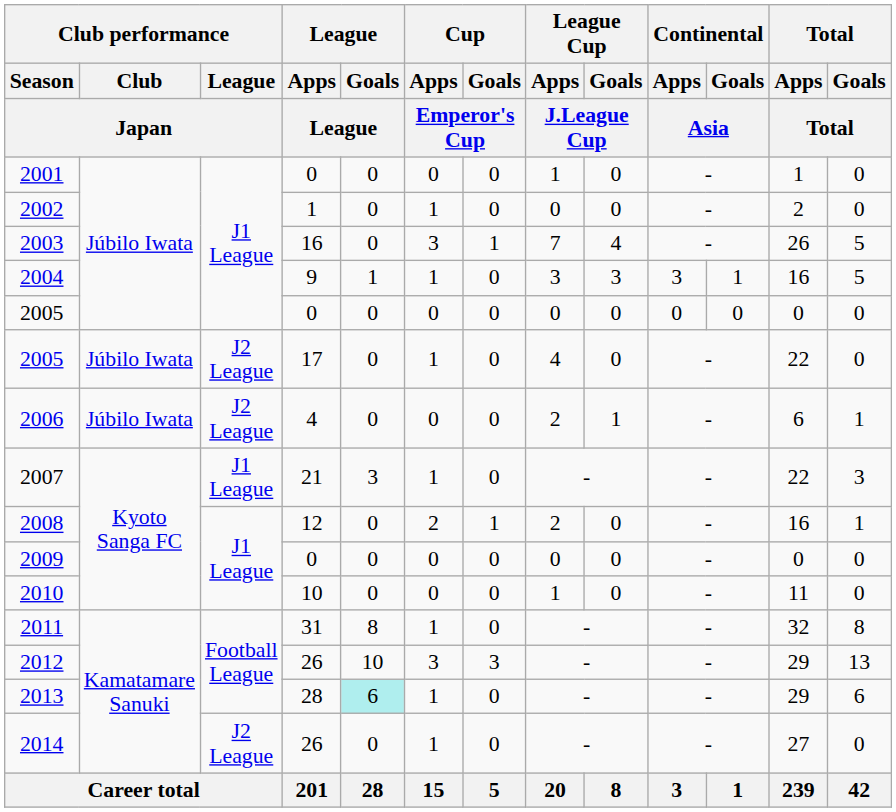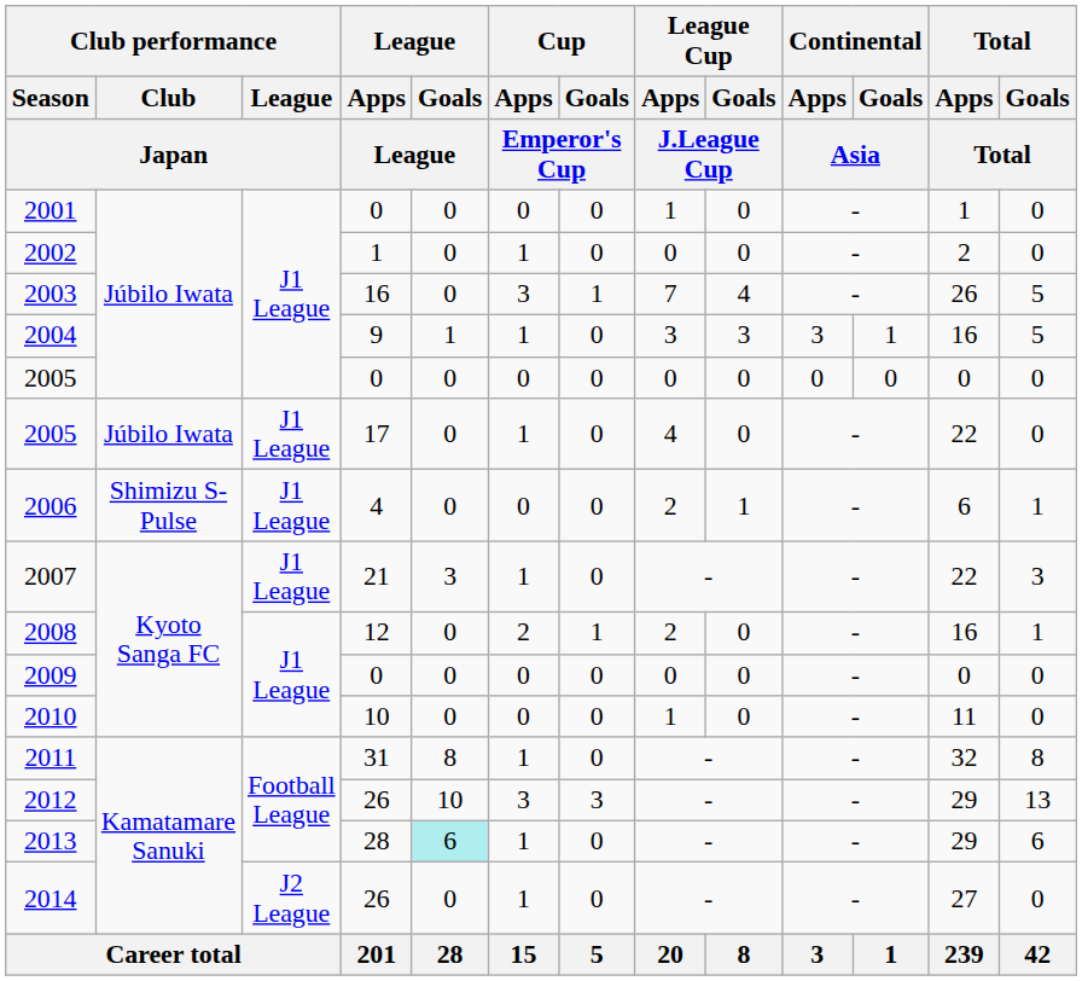 <table class="wikitable" style="text-align:center">
 <tr>
 <th colspan=3>Club performance</th>
 <th colspan=2>League</th>
 <th colspan=2>Cup</th>
 <th colspan=2>League Cup</th>
 <th colspan=2>Continental</th>
 <th colspan=2>Total</th>
 </tr>
 <tr>
 <th>Season</th>
 <th>Club</th>
 <th>League</th>
 <th>Apps</th>
 <th>Goals</th>
 <th>Apps</th>
 <th>Goals</th>
 <th>Apps</th>
 <th>Goals</th>
 <th>Apps</th>
 <th>Goals</th>
 <th>Apps</th>
 <th>Goals</th>
 </tr>
 <tr>
 <th colspan=3>Japan</th>
 <th colspan=2>League</th>
 <th colspan=2><a href='#'>Emperor's Cup</a></th>
 <th colspan=2><a href='#'>J.League Cup</a></th>
 <th colspan=2><a href='#'>Asia</a></th>
 <th colspan=2>Total</th>
 </tr>
 <tr>
 <td><a href='#'>2001</a></td>
 <td rowspan="5"><a href='#'>Júbilo Iwata</a></td>
 <td rowspan="5"><a href='#'>J1 League</a></td>
 <td>0</td>
 <td>0</td>
 <td>0</td>
 <td>0</td>
 <td>1</td>
 <td>0</td>
 <td colspan="2">-</td>
 <td>1</td>
 <td>0</td>
 </tr>
 <tr>
 <td><a href='#'>2002</a></td>
 <td>1</td>
 <td>0</td>
 <td>1</td>
 <td>0</td>
 <td>0</td>
 <td>0</td>
 <td colspan="2">-</td>
 <td>2</td>
 <td>0</td>
 </tr>
 <tr>
 <td><a href='#'>2003</a></td>
 <td>16</td>
 <td>0</td>
 <td>3</td>
 <td>1</td>
 <td>7</td>
 <td>4</td>
 <td colspan="2">-</td>
 <td>26</td>
 <td>5</td>
 </tr>
 <tr>
 <td><a href='#'>2004</a></td>
 <td>9</td>
 <td>1</td>
 <td>1</td>
 <td>0</td>
 <td>3</td>
 <td>3</td>
 <td>3</td>
 <td>1</td>
 <td>16</td>
 <td>5</td>
 </tr>
 <tr>
 <td>2005</td>
 <td>0</td>
 <td>0</td>
 <td>0</td>
 <td>0</td>
 <td>0</td>
 <td>0</td>
 <td>0</td>
 <td>0</td>
 <td>0</td>
 <td>0</td>
 </tr>
 <tr>
 <td><a href='#'>2005</a></td>
 <td><a href='#'>Júbilo Iwata</a></td>
-<td><a href='#'>J2 League</a></td>
+<td><a href='#'>J1 League</a></td>
 <td>17</td>
 <td>0</td>
 <td>1</td>
 <td>0</td>
 <td>4</td>
 <td>0</td>
 <td colspan="2">-</td>
 <td>22</td>
 <td>0</td>
 </tr>
 <tr>
 <td><a href='#'>2006</a></td>
-<td><a href='#'>Júbilo Iwata</a></td>
-<td><a href='#'>J2 League</a></td>
+<td><a href='#'>Shimizu S-Pulse</a></td>
+<td><a href='#'>J1 League</a></td>
 <td>4</td>
 <td>0</td>
 <td>0</td>
 <td>0</td>
 <td>2</td>
 <td>1</td>
 <td colspan="2">-</td>
 <td>6</td>
 <td>1</td>
 </tr>
 <tr>
 <td>2007</td>
 <td rowspan="4"><a href='#'>Kyoto Sanga FC</a></td>
 <td><a href='#'>J1 League</a></td>
 <td>21</td>
 <td>3</td>
 <td>1</td>
 <td>0</td>
 <td colspan="2">-</td>
 <td colspan="2">-</td>
 <td>22</td>
 <td>3</td>
 </tr>
 <tr>
 <td><a href='#'>2008</a></td>
 <td rowspan="3"><a href='#'>J1 League</a></td>
 <td>12</td>
 <td>0</td>
 <td>2</td>
 <td>1</td>
 <td>2</td>
 <td>0</td>
 <td colspan="2">-</td>
 <td>16</td>
 <td>1</td>
 </tr>
 <tr>
 <td><a href='#'>2009</a></td>
 <td>0</td>
 <td>0</td>
 <td>0</td>
 <td>0</td>
 <td>0</td>
 <td>0</td>
 <td colspan="2">-</td>
 <td>0</td>
 <td>0</td>
 </tr>
 <tr>
 <td><a href='#'>2010</a></td>
 <td>10</td>
 <td>0</td>
 <td>0</td>
 <td>0</td>
 <td>1</td>
 <td>0</td>
 <td colspan="2">-</td>
 <td>11</td>
 <td>0</td>
 </tr>
 <tr>
 <td><a href='#'>2011</a></td>
 <td rowspan="4"><a href='#'>Kamatamare Sanuki</a></td>
 <td rowspan="3"><a href='#'>Football League</a></td>
 <td>31</td>
 <td>8</td>
 <td>1</td>
 <td>0</td>
 <td colspan="2">-</td>
 <td colspan="2">-</td>
 <td>32</td>
 <td>8</td>
 </tr>
 <tr>
 <td><a href='#'>2012</a></td>
 <td>26</td>
 <td>10</td>
 <td>3</td>
 <td>3</td>
 <td colspan="2">-</td>
 <td colspan="2">-</td>
 <td>29</td>
 <td>13</td>
 </tr>
 <tr>
 <td><a href='#'>2013</a></td>
 <td>28</td>
 <td style="background: paleturquoise;">6</td>
 <td>1</td>
 <td>0</td>
 <td colspan="2">-</td>
 <td colspan="2">-</td>
 <td>29</td>
 <td>6</td>
 </tr>
 <tr>
 <td><a href='#'>2014</a></td>
 <td><a href='#'>J2 League</a></td>
 <td>26</td>
 <td>0</td>
 <td>1</td>
 <td>0</td>
 <td colspan="2">-</td>
 <td colspan="2">-</td>
 <td>27</td>
 <td>0</td>
 </tr>
 <tr>
 <th colspan=3>Career total</th>
 <th>201</th>
 <th>28</th>
 <th>15</th>
 <th>5</th>
 <th>20</th>
 <th>8</th>
 <th>3</th>
 <th>1</th>
 <th>239</th>
 <th>42</th>
 </tr>
 </table>
